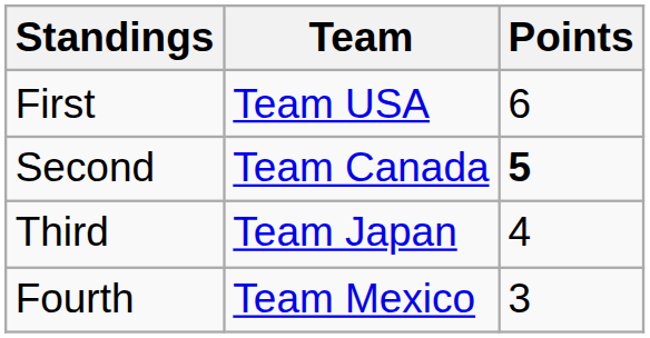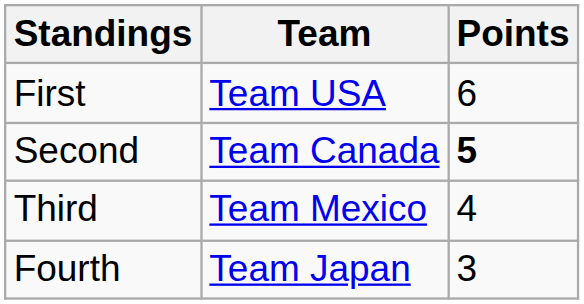 <table class="wikitable sortable">
 <tr>
 <th>Standings</th>
 <th>Team</th>
 <th>Points</th>
 </tr>
 <tr>
 <td>First</td>
 <td> <a href='#'>Team USA</a></td>
 <td>6</td>
 </tr>
 <tr>
 <td>Second</td>
 <td> <a href='#'>Team Canada</a></td>
 <td><strong>5</strong></td>
 </tr>
 <tr>
 <td>Third</td>
-<td> <a href='#'>Team Japan</a></td>
+<td> <a href='#'>Team Mexico</a></td>
 <td>4</td>
 </tr>
 <tr>
 <td>Fourth</td>
-<td> <a href='#'>Team Mexico</a></td>
+<td> <a href='#'>Team Japan</a></td>
 <td>3</td>
 </tr>
 </table>
